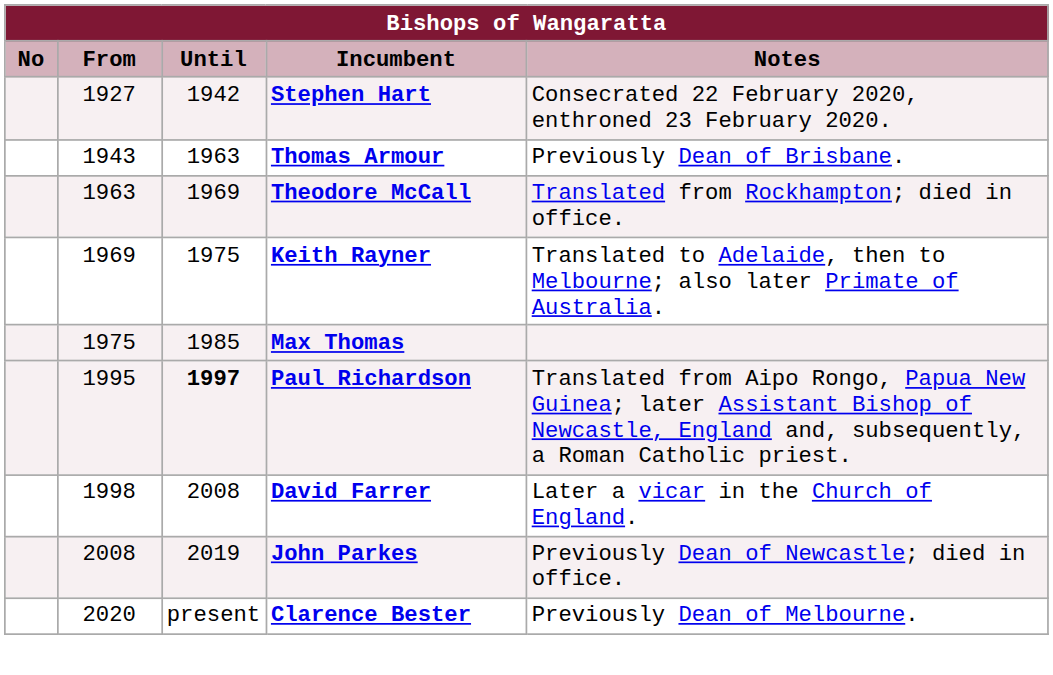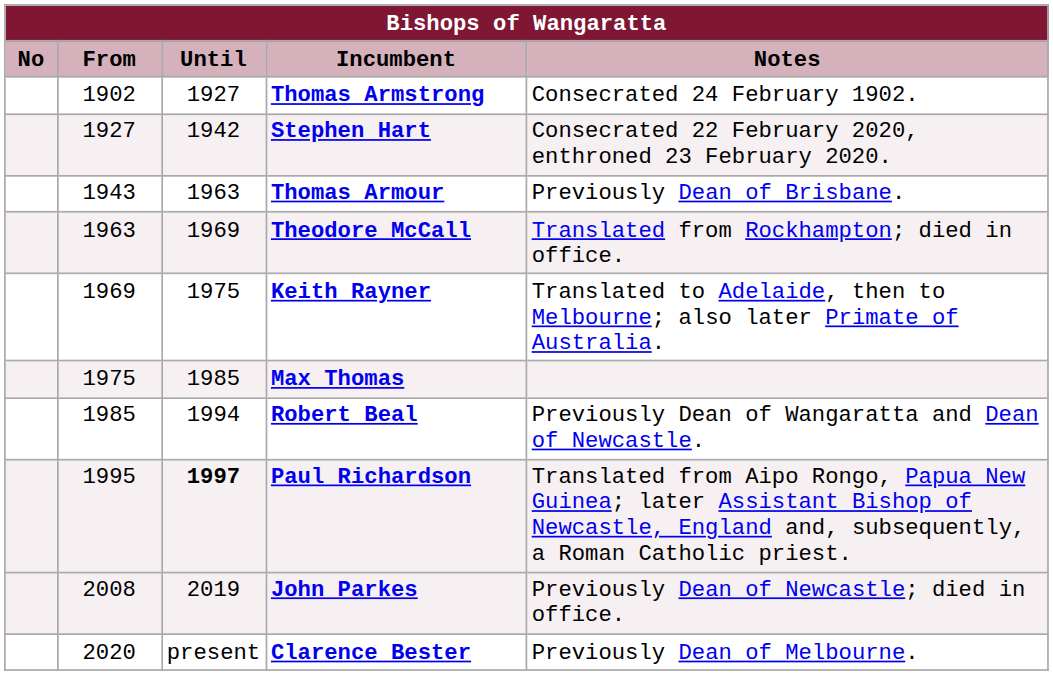 <table class="wikitable">
 <tr>
 <th colspan="5" style="background-color: #7F1734; color: white;">Bishops of Wangaratta</th>
 </tr>
 <tr>
 <th style="background-color: #D4B1BB; width: 5%;">No</th>
 <th style="background-color: #D4B1BB; width: 10%;">From</th>
 <th style="background-color: #D4B1BB; width: 10%;">Until</th>
 <th style="background-color: #D4B1BB; width: 25%;">Incumbent</th>
 <th style="background-color: #D4B1BB; width: 50%;">Notes</th>
+</tr>
+<tr valign="top" style="background-color: white;">
+<td style="text-align: center;"></td>
+<td style="text-align: center;">1902</td>
+<td style="text-align: center;">1927</td>
+<td><strong><a href='#'>Thomas Armstrong</a></strong></td>
+<td>Consecrated 24 February 1902.</td>
 </tr>
 <tr valign="top" style="background-color: #F7F0F2;">
 <td style="text-align: center;"></td>
 <td style="text-align: center;">1927</td>
 <td style="text-align: center;">1942</td>
 <td><strong><a href='#'>Stephen Hart</a></strong></td>
 <td>Consecrated 22 February 2020, enthroned 23 February 2020.</td>
 </tr>
 <tr valign="top" style="background-color: white;">
 <td style="text-align: center;"></td>
 <td style="text-align: center;">1943</td>
 <td style="text-align: center;">1963</td>
 <td><strong><a href='#'>Thomas Armour</a></strong></td>
 <td>Previously <a href='#'>Dean of Brisbane</a>.</td>
 </tr>
 <tr valign="top" style="background-color: #F7F0F2;">
 <td style="text-align: center;"></td>
 <td style="text-align: center;">1963</td>
 <td style="text-align: center;">1969</td>
 <td><strong><a href='#'>Theodore McCall</a></strong></td>
 <td><a href='#'>Translated</a> from <a href='#'>Rockhampton</a>; died in office.</td>
 </tr>
 <tr valign="top" style="background-color: white;">
 <td style="text-align: center;"></td>
 <td style="text-align: center;">1969</td>
 <td style="text-align: center;">1975</td>
 <td><strong><a href='#'>Keith Rayner</a></strong> </td>
 <td>Translated to <a href='#'>Adelaide</a>, then to <a href='#'>Melbourne</a>; also later <a href='#'>Primate of Australia</a>.</td>
 </tr>
 <tr valign="top" style="background-color: #F7F0F2;">
 <td style="text-align: center;"></td>
 <td style="text-align: center;">1975</td>
 <td style="text-align: center;">1985</td>
 <td><strong><a href='#'>Max Thomas</a></strong></td>
 <td></td>
 </tr>
+<tr valign="top" style="background-color: white;">
+<td style="text-align: center;"></td>
+<td style="text-align: center;">1985</td>
+<td style="text-align: center;">1994</td>
+<td><strong><a href='#'>Robert Beal</a></strong></td>
+<td>Previously Dean of Wangaratta and <a href='#'>Dean of Newcastle</a>.</td>
+</tr>
 <tr valign="top" style="background-color: #F7F0F2;">
 <td style="text-align: center;"></td>
 <td style="text-align: center;">1995</td>
 <td style="text-align: center;"><strong>1997</strong></td>
 <td><strong><a href='#'>Paul Richardson</a></strong></td>
 <td>Translated from Aipo Rongo, <a href='#'>Papua New Guinea</a>; later <a href='#'>Assistant Bishop of Newcastle, England</a> and, subsequently, a Roman Catholic priest.</td>
-</tr>
-<tr valign="top" style="background-color: white;">
-<td style="text-align: center;"></td>
-<td style="text-align: center;">1998</td>
-<td style="text-align: center;">2008</td>
-<td><strong><a href='#'>David Farrer</a></strong></td>
-<td>Later a <a href='#'>vicar</a> in the <a href='#'>Church of England</a>.</td>
 </tr>
 <tr valign="top" style="background-color: #F7F0F2;">
 <td style="text-align: center;"></td>
 <td style="text-align: center;">2008</td>
 <td style="text-align: center;">2019</td>
 <td><strong><a href='#'>John Parkes</a></strong></td>
 <td>Previously <a href='#'>Dean of Newcastle</a>; died in office.</td>
 </tr>
 <tr valign="top" style="background-color: white;">
 <td style="text-align: center;"></td>
 <td style="text-align: center;">2020</td>
 <td style="text-align: center;">present</td>
 <td><strong><a href='#'>Clarence Bester</a></strong></td>
 <td>Previously <a href='#'>Dean of Melbourne</a>.</td>
 </tr>
 </table>
